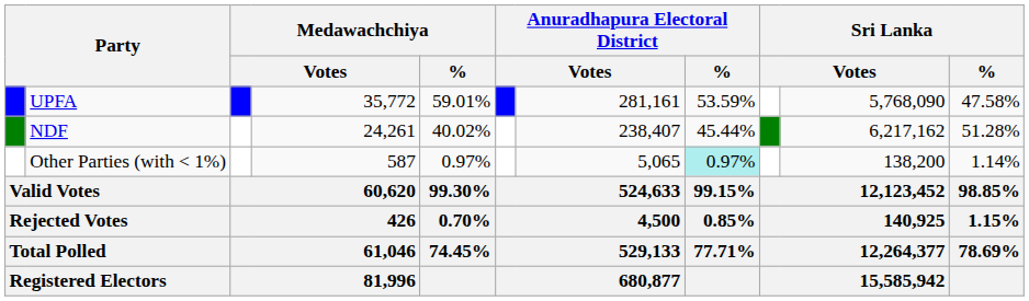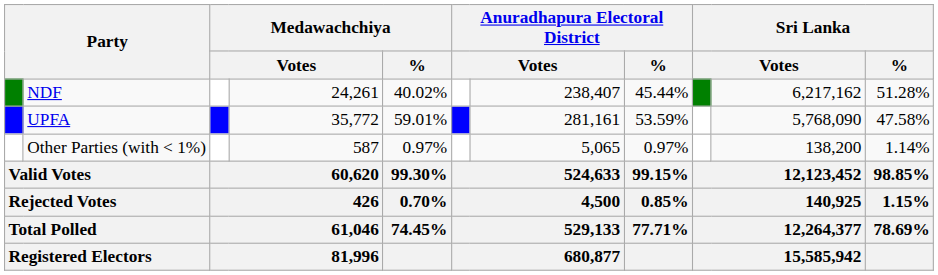 <table class="wikitable">
 <tr>
 <th colspan="2" width="144px"rowspan="2">Party</th>
 <th colspan="3" width="216px">Medawachchiya</th>
 <th colspan="3" width="216px"><a href='#'>Anuradhapura Electoral District</a></th>
 <th colspan="3" width="216px">Sri Lanka</th>
 </tr>
 <tr>
 <th colspan="2" width="144px">Votes</th>
 <th>%</th>
 <th colspan="2" width="144px">Votes</th>
 <th>%</th>
 <th colspan="2" width="144px">Votes</th>
 <th>%</th>
 </tr>
 <tr>
+<td style="background-color:green;" width="10px"></td>
+<td style="text-align:left;"><a href='#'>NDF</a></td>
+<td style="background-color:white;" width="10px"></td>
+<td style="text-align:right;">24,261</td>
+<td style="text-align:right;">40.02%</td>
+<td style="background-color:white;" width="10px"></td>
+<td style="text-align:right;">238,407</td>
+<td style="text-align:right;">45.44%</td>
+<td style="background-color:green;" width="10px"></td>
+<td style="text-align:right;">6,217,162</td>
+<td style="text-align:right;">51.28%</td>
+</tr>
+<tr>
 <td style="background-color:blue;" width="10px"></td>
 <td style="text-align:left;"><a href='#'>UPFA</a></td>
 <td style="background-color:blue;" width="10px"></td>
 <td style="text-align:right;">35,772</td>
 <td style="text-align:right;">59.01%</td>
 <td style="background-color:blue;" width="10px"></td>
 <td style="text-align:right;">281,161</td>
 <td style="text-align:right;">53.59%</td>
 <td style="background-color:white;" width="10px"></td>
 <td style="text-align:right;">5,768,090</td>
 <td style="text-align:right;">47.58%</td>
 </tr>
 <tr>
-<td style="background-color:green;" width="10px"></td>
-<td style="text-align:left;"><a href='#'>NDF</a></td>
-<td style="background-color:white;" width="10px"></td>
-<td style="text-align:right;">24,261</td>
-<td style="text-align:right;">40.02%</td>
-<td style="background-color:white;" width="10px"></td>
-<td style="text-align:right;">238,407</td>
-<td style="text-align:right;">45.44%</td>
-<td style="background-color:green;" width="10px"></td>
-<td style="text-align:right;">6,217,162</td>
-<td style="text-align:right;">51.28%</td>
-</tr>
-<tr>
 <td style="background-color:white;" width="10px"></td>
 <td style="text-align:left;">Other Parties (with < 1%)</td>
 <td style="background-color:white;" width="10px"></td>
 <td style="text-align:right;">587</td>
 <td style="text-align:right;">0.97%</td>
 <td style="background-color:white;" width="10px"></td>
 <td style="text-align:right;">5,065</td>
-<td style="background: paleturquoise; text-align:right;">0.97%</td>
+<td style="text-align:right;">0.97%</td>
 <td style="background-color:white;" width="10px"></td>
 <td style="text-align:right;">138,200</td>
 <td style="text-align:right;">1.14%</td>
 </tr>
 <tr>
 <th colspan="2" width="144px"style="text-align:left;">Valid Votes</th>
 <th style="text-align:right;"colspan="2" width="144px">60,620</th>
 <th style="text-align:right;">99.30%</th>
 <th style="text-align:right;"colspan="2" width="144px">524,633</th>
 <th style="text-align:right;">99.15%</th>
 <th style="text-align:right;"colspan="2" width="144px">12,123,452</th>
 <th style="text-align:right;">98.85%</th>
 </tr>
 <tr>
 <th colspan="2" width="144px"style="text-align:left;">Rejected Votes</th>
 <th style="text-align:right;"colspan="2" width="144px">426</th>
 <th style="text-align:right;">0.70%</th>
 <th style="text-align:right;"colspan="2" width="144px">4,500</th>
 <th style="text-align:right;">0.85%</th>
 <th style="text-align:right;"colspan="2" width="144px">140,925</th>
 <th style="text-align:right;">1.15%</th>
 </tr>
 <tr>
 <th colspan="2" width="144px"style="text-align:left;">Total Polled</th>
 <th style="text-align:right;"colspan="2" width="144px">61,046</th>
 <th style="text-align:right;">74.45%</th>
 <th style="text-align:right;"colspan="2" width="144px">529,133</th>
 <th style="text-align:right;">77.71%</th>
 <th style="text-align:right;"colspan="2" width="144px">12,264,377</th>
 <th style="text-align:right;">78.69%</th>
 </tr>
 <tr>
 <th colspan="2" width="144px"style="text-align:left;">Registered Electors</th>
 <th style="text-align:right;"colspan="2" width="144px">81,996</th>
 <th></th>
 <th style="text-align:right;"colspan="2" width="144px">680,877</th>
 <th></th>
 <th style="text-align:right;"colspan="2" width="144px">15,585,942</th>
 <th></th>
 </tr>
 </table>
